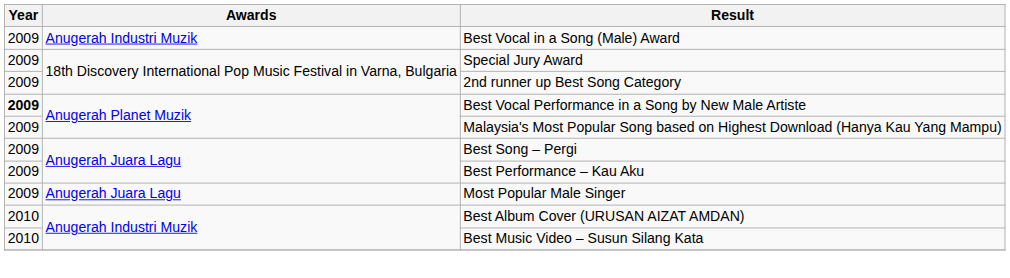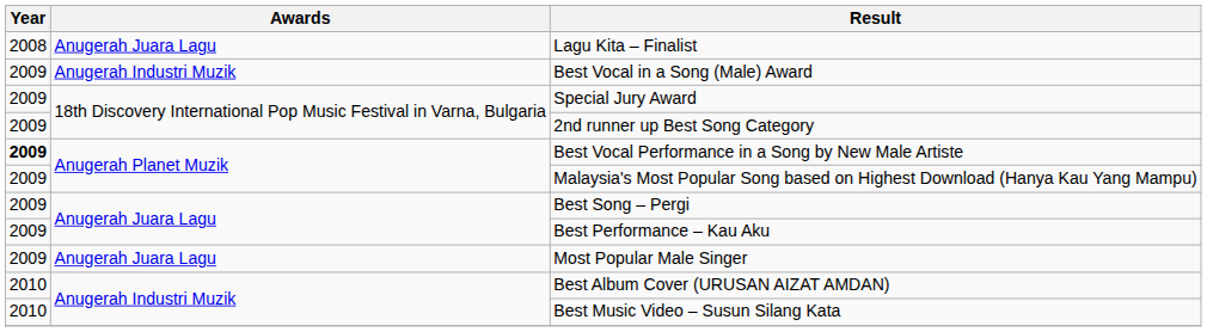 <table class="wikitable">
 <tr>
 <th>Year</th>
 <th>Awards</th>
 <th>Result</th>
+</tr>
+<tr>
+<td>2008</td>
+<td><a href='#'>Anugerah Juara Lagu</a></td>
+<td>Lagu Kita – Finalist</td>
 </tr>
 <tr>
 <td>2009</td>
 <td><a href='#'>Anugerah Industri Muzik</a></td>
 <td>Best Vocal in a Song (Male) Award</td>
 </tr>
 <tr>
 <td>2009</td>
 <td rowspan="2">18th Discovery International Pop Music Festival in Varna, Bulgaria</td>
 <td>Special Jury Award</td>
 </tr>
 <tr>
 <td>2009</td>
 <td>2nd runner up Best Song Category</td>
 </tr>
 <tr>
 <td><strong>2009</strong></td>
 <td rowspan="2"><a href='#'>Anugerah Planet Muzik</a></td>
 <td>Best Vocal Performance in a Song by New Male Artiste</td>
 </tr>
 <tr>
 <td>2009</td>
 <td>Malaysia's Most Popular Song based on Highest Download (Hanya Kau Yang Mampu)</td>
 </tr>
 <tr>
 <td>2009</td>
 <td rowspan="2"><a href='#'>Anugerah Juara Lagu</a></td>
 <td>Best Song – Pergi</td>
 </tr>
 <tr>
 <td>2009</td>
 <td>Best Performance – Kau Aku</td>
 </tr>
 <tr>
 <td>2009</td>
 <td><a href='#'>Anugerah Juara Lagu</a></td>
 <td>Most Popular Male Singer</td>
 </tr>
 <tr>
 <td>2010</td>
 <td rowspan="2"><a href='#'>Anugerah Industri Muzik</a></td>
 <td>Best Album Cover (URUSAN AIZAT AMDAN)</td>
 </tr>
 <tr>
 <td>2010</td>
 <td>Best Music Video – Susun Silang Kata</td>
 </tr>
 <tr>
 </tr>
 </table>
